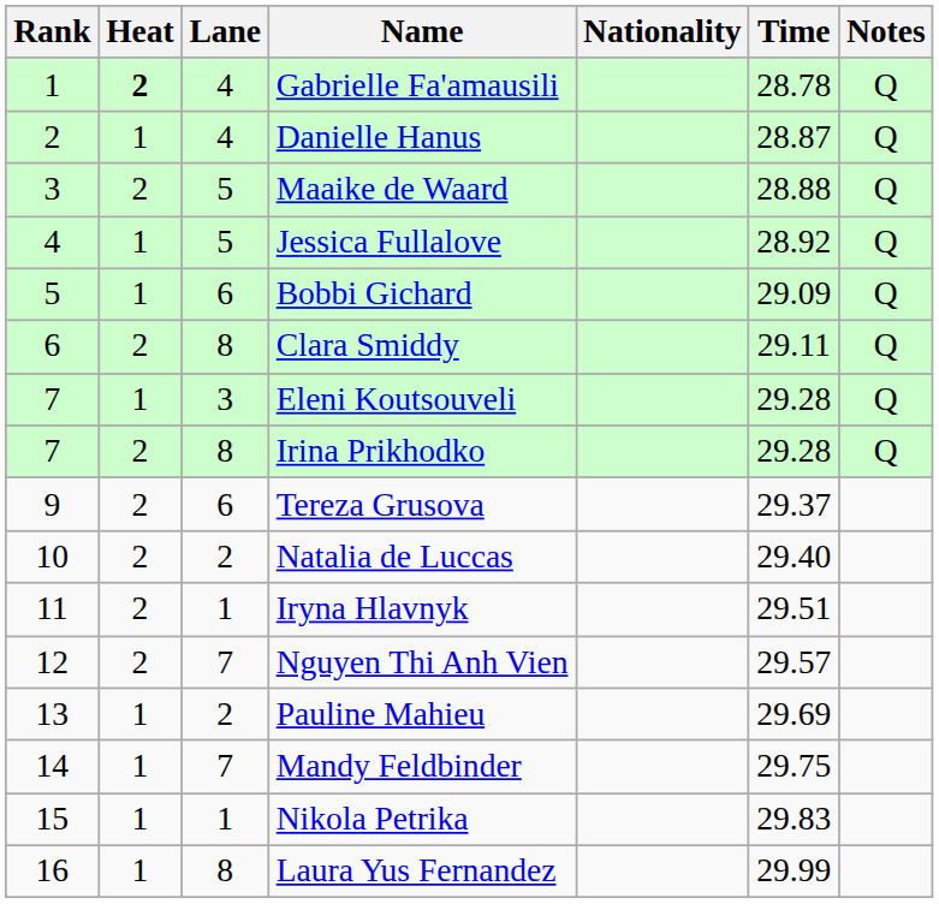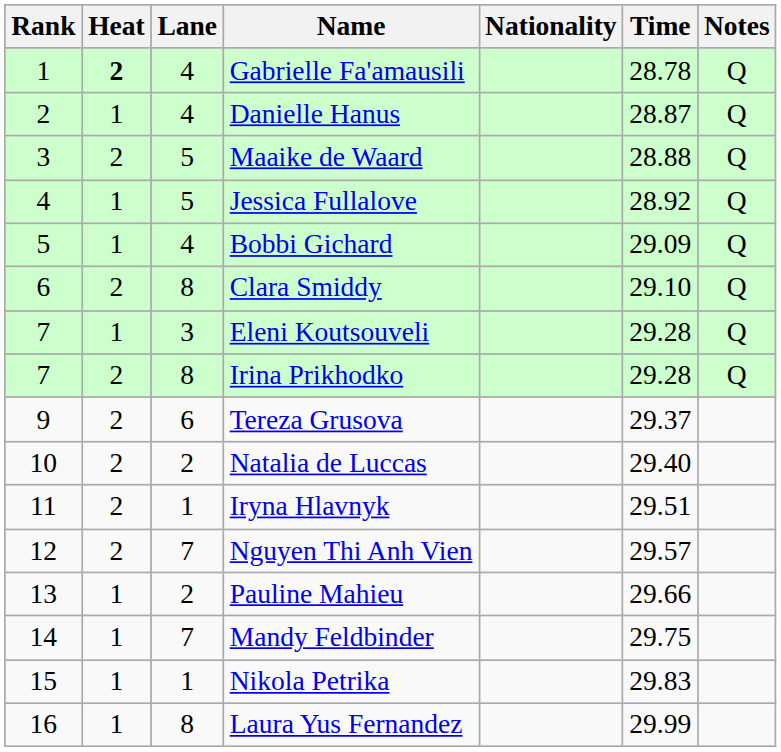 <table class="wikitable sortable" style="text-align:center">
 <tr>
 <th>Rank</th>
 <th>Heat</th>
 <th>Lane</th>
 <th>Name</th>
 <th>Nationality</th>
 <th>Time</th>
 <th>Notes</th>
 </tr>
 <tr bgcolor=ccffcc>
 <td>1</td>
 <td><strong>2</strong></td>
 <td>4</td>
 <td align=left><a href='#'>Gabrielle Fa'amausili</a></td>
 <td align=left></td>
 <td>28.78</td>
 <td>Q</td>
 </tr>
 <tr bgcolor=ccffcc>
 <td>2</td>
 <td>1</td>
 <td>4</td>
 <td align=left><a href='#'>Danielle Hanus</a></td>
 <td align=left></td>
 <td>28.87</td>
 <td>Q</td>
 </tr>
 <tr bgcolor=ccffcc>
 <td>3</td>
 <td>2</td>
 <td>5</td>
 <td align=left><a href='#'>Maaike de Waard</a></td>
 <td align=left></td>
 <td>28.88</td>
 <td>Q</td>
 </tr>
 <tr bgcolor=ccffcc>
 <td>4</td>
 <td>1</td>
 <td>5</td>
 <td align=left><a href='#'>Jessica Fullalove</a></td>
 <td align=left></td>
 <td>28.92</td>
 <td>Q</td>
 </tr>
 <tr bgcolor=ccffcc>
 <td>5</td>
 <td>1</td>
-<td>6</td>
+<td>4</td>
 <td align=left><a href='#'>Bobbi Gichard</a></td>
 <td align=left></td>
 <td>29.09</td>
 <td>Q</td>
 </tr>
 <tr bgcolor=ccffcc>
 <td>6</td>
 <td>2</td>
 <td>8</td>
 <td align=left><a href='#'>Clara Smiddy</a></td>
 <td align=left></td>
-<td>29.11</td>
+<td>29.10</td>
 <td>Q</td>
 </tr>
 <tr bgcolor=ccffcc>
 <td>7</td>
 <td>1</td>
 <td>3</td>
 <td align=left><a href='#'>Eleni Koutsouveli</a></td>
 <td align=left></td>
 <td>29.28</td>
 <td>Q</td>
 </tr>
 <tr bgcolor=ccffcc>
 <td>7</td>
 <td>2</td>
 <td>8</td>
 <td align=left><a href='#'>Irina Prikhodko</a></td>
 <td align=left></td>
 <td>29.28</td>
 <td>Q</td>
 </tr>
 <tr>
 <td>9</td>
 <td>2</td>
 <td>6</td>
 <td align=left><a href='#'>Tereza Grusova</a></td>
 <td align=left></td>
 <td>29.37</td>
 <td></td>
 </tr>
 <tr>
 <td>10</td>
 <td>2</td>
 <td>2</td>
 <td align=left><a href='#'>Natalia de Luccas</a></td>
 <td align=left></td>
 <td>29.40</td>
 <td></td>
 </tr>
 <tr>
 <td>11</td>
 <td>2</td>
 <td>1</td>
 <td align=left><a href='#'>Iryna Hlavnyk</a></td>
 <td align=left></td>
 <td>29.51</td>
 <td></td>
 </tr>
 <tr>
 <td>12</td>
 <td>2</td>
 <td>7</td>
 <td align=left><a href='#'>Nguyen Thi Anh Vien</a></td>
 <td align=left></td>
 <td>29.57</td>
 <td></td>
 </tr>
 <tr>
 <td>13</td>
 <td>1</td>
 <td>2</td>
 <td align=left><a href='#'>Pauline Mahieu</a></td>
 <td align=left></td>
-<td>29.69</td>
+<td>29.66</td>
 <td></td>
 </tr>
 <tr>
 <td>14</td>
 <td>1</td>
 <td>7</td>
 <td align=left><a href='#'>Mandy Feldbinder</a></td>
 <td align=left></td>
 <td>29.75</td>
 <td></td>
 </tr>
 <tr>
 <td>15</td>
 <td>1</td>
 <td>1</td>
 <td align=left><a href='#'>Nikola Petrika</a></td>
 <td align=left></td>
 <td>29.83</td>
 <td></td>
 </tr>
 <tr>
 <td>16</td>
 <td>1</td>
 <td>8</td>
 <td align=left><a href='#'>Laura Yus Fernandez</a></td>
 <td align=left></td>
 <td>29.99</td>
 <td></td>
 </tr>
 </table>
